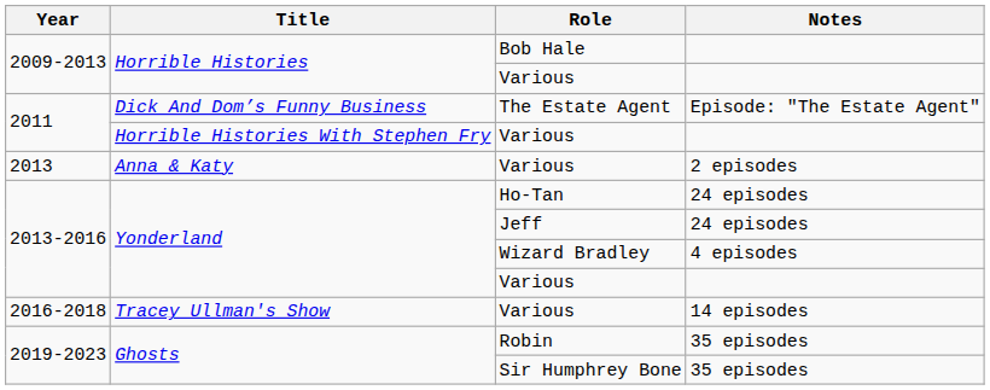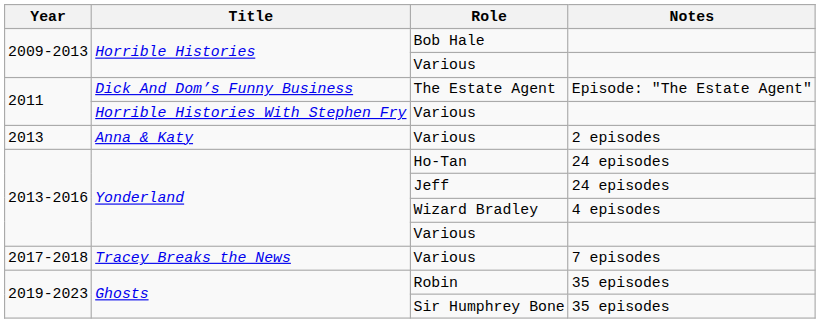 <table class="wikitable sortable">
 <tr>
 <th>Year</th>
 <th>Title</th>
 <th>Role</th>
 <th class="unsortable">Notes</th>
 </tr>
 <tr>
 <td rowspan="2">2009-2013</td>
 <td rowspan="2"><em><a href='#'> Horrible Histories</a></em></td>
 <td>Bob Hale</td>
 <td></td>
 </tr>
 <tr>
 <td>Various</td>
 </tr>
 <tr>
 <td rowspan="2">2011</td>
 <td><em><a href='#'>Dick And Dom’s Funny Business</a></em></td>
 <td>The Estate Agent</td>
 <td>Episode: "The Estate Agent"</td>
 </tr>
 <tr>
 <td><em><a href='#'>Horrible Histories With Stephen Fry</a></em></td>
 <td>Various</td>
 <td></td>
 </tr>
 <tr>
 <td>2013</td>
 <td><em><a href='#'>Anna & Katy</a></em></td>
 <td>Various</td>
 <td>2 episodes</td>
 </tr>
 <tr>
 <td rowspan="4">2013-2016</td>
 <td rowspan="4"><em><a href='#'>Yonderland</a></em></td>
 <td>Ho-Tan</td>
 <td>24 episodes</td>
 </tr>
 <tr>
 <td>Jeff</td>
 <td>24 episodes</td>
 </tr>
 <tr>
 <td>Wizard Bradley</td>
 <td>4 episodes</td>
 </tr>
 <tr>
 <td>Various</td>
 <td></td>
 </tr>
 <tr>
-<td>2016-2018</td>
-<td><em><a href='#'>Tracey Ullman's Show</a></em></td>
+<td>2017-2018</td>
+<td><em><a href='#'>Tracey Breaks the News</a></em></td>
 <td>Various</td>
-<td>14 episodes</td>
+<td>7 episodes</td>
 </tr>
 <tr>
 <td rowspan="2">2019-2023</td>
 <td rowspan="2"><em><a href='#'>Ghosts</a></em></td>
 <td>Robin</td>
 <td>35 episodes</td>
 </tr>
 <tr>
 <td>Sir Humphrey Bone</td>
 <td>35 episodes</td>
 </tr>
 </table>
